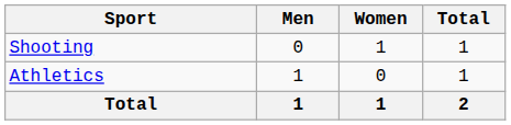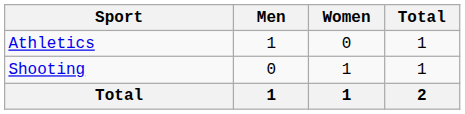 <table class="wikitable sortable" style="text-align:center;">
 <tr>
 <th width=180>Sport</th>
 <th width=55>Men</th>
 <th width=55>Women</th>
 <th width=55>Total</th>
 </tr>
 <tr>
+<td align=left><a href='#'>Athletics</a></td>
+<td>1</td>
+<td>0</td>
+<td>1</td>
+</tr>
+<tr>
 <td align=left><a href='#'>Shooting</a></td>
 <td>0</td>
 <td>1</td>
-<td>1</td>
-</tr>
-<tr>
-<td align=left><a href='#'>Athletics</a></td>
-<td>1</td>
-<td>0</td>
 <td>1</td>
 </tr>
 <tr>
 <th>Total</th>
 <th>1</th>
 <th>1</th>
 <th>2</th>
 </tr>
 </table>
